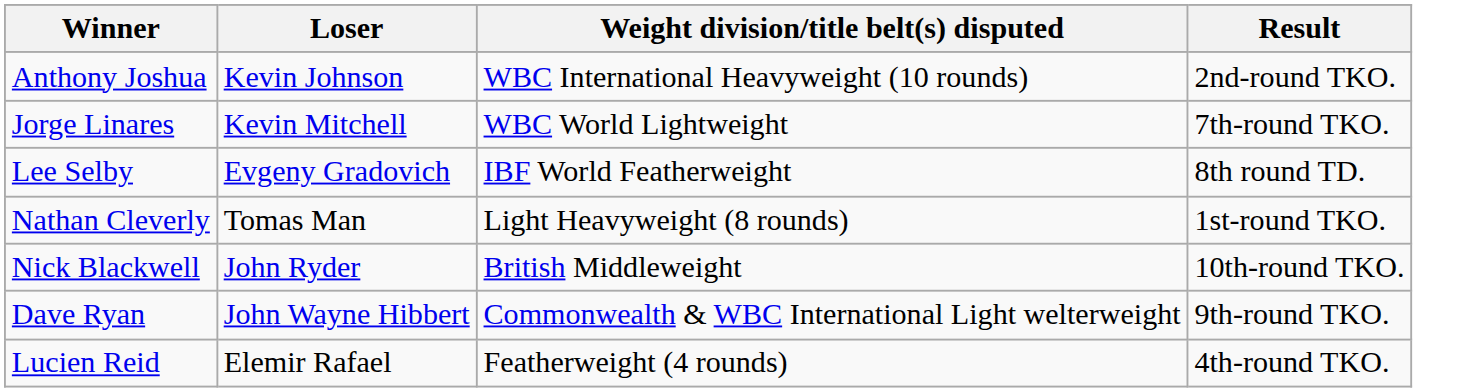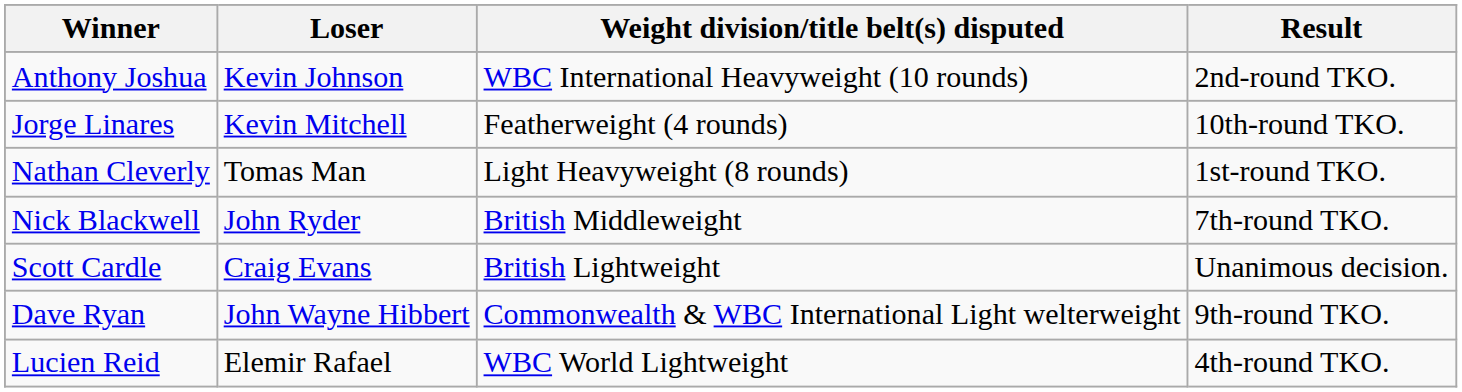 <table class=wikitable>
 <tr>
 <th>Winner</th>
 <th>Loser</th>
 <th>Weight division/title belt(s) disputed</th>
 <th>Result</th>
 </tr>
 <tr>
 <td> <a href='#'>Anthony Joshua</a></td>
 <td> <a href='#'>Kevin Johnson</a></td>
 <td><a href='#'>WBC</a> International Heavyweight (10 rounds)</td>
 <td>2nd-round TKO.</td>
 </tr>
 <tr>
 <td> <a href='#'>Jorge Linares</a></td>
 <td> <a href='#'>Kevin Mitchell</a></td>
-<td><a href='#'>WBC</a> World Lightweight</td>
-<td>7th-round TKO.</td>
-</tr>
-<tr>
-<td> <a href='#'>Lee Selby</a></td>
-<td> <a href='#'>Evgeny Gradovich</a></td>
-<td><a href='#'>IBF</a> World Featherweight</td>
-<td>8th round TD.</td>
+<td>Featherweight (4 rounds)</td>
+<td>10th-round TKO.</td>
 </tr>
 <tr>
 <td> <a href='#'>Nathan Cleverly</a></td>
 <td> Tomas Man</td>
 <td>Light Heavyweight (8 rounds)</td>
 <td>1st-round TKO.</td>
 </tr>
 <tr>
 <td> <a href='#'>Nick Blackwell</a></td>
 <td> <a href='#'>John Ryder</a></td>
 <td><a href='#'>British</a> Middleweight</td>
-<td>10th-round TKO.</td>
+<td>7th-round TKO.</td>
+</tr>
+<tr>
+<td> <a href='#'>Scott Cardle</a></td>
+<td> <a href='#'>Craig Evans</a></td>
+<td><a href='#'>British</a> Lightweight</td>
+<td>Unanimous decision.</td>
 </tr>
 <tr>
 <td> <a href='#'>Dave Ryan</a></td>
 <td> <a href='#'>John Wayne Hibbert</a></td>
 <td><a href='#'>Commonwealth</a> & <a href='#'>WBC</a> International Light welterweight</td>
 <td>9th-round TKO.</td>
 </tr>
 <tr>
 <td> <a href='#'>Lucien Reid</a></td>
 <td> Elemir Rafael</td>
-<td>Featherweight (4 rounds)</td>
+<td><a href='#'>WBC</a> World Lightweight</td>
 <td>4th-round TKO.</td>
 </tr>
 </table>
